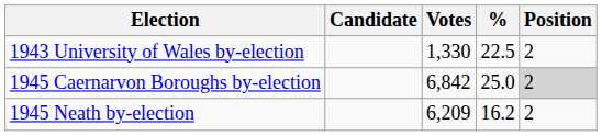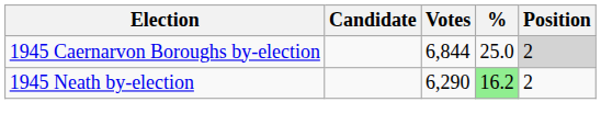 <table class="wikitable sortable">
 <tr>
 <th>Election</th>
 <th>Candidate</th>
 <th>Votes</th>
 <th>%</th>
 <th>Position</th>
 </tr>
 <tr>
-<td><a href='#'>1943 University of Wales by-election</a></td>
-<td></td>
-<td>1,330</td>
-<td>22.5</td>
-<td>2</td>
-</tr>
-<tr>
 <td><a href='#'>1945 Caernarvon Boroughs by-election</a></td>
 <td></td>
-<td>6,842</td>
+<td>6,844</td>
 <td>25.0</td>
 <td style="background: lightgrey;">2</td>
 </tr>
 <tr>
 <td><a href='#'>1945 Neath by-election</a></td>
 <td></td>
-<td>6,209</td>
-<td>16.2</td>
+<td>6,290</td>
+<td style="background: lightgreen;">16.2</td>
 <td>2</td>
 </tr>
 </table>
